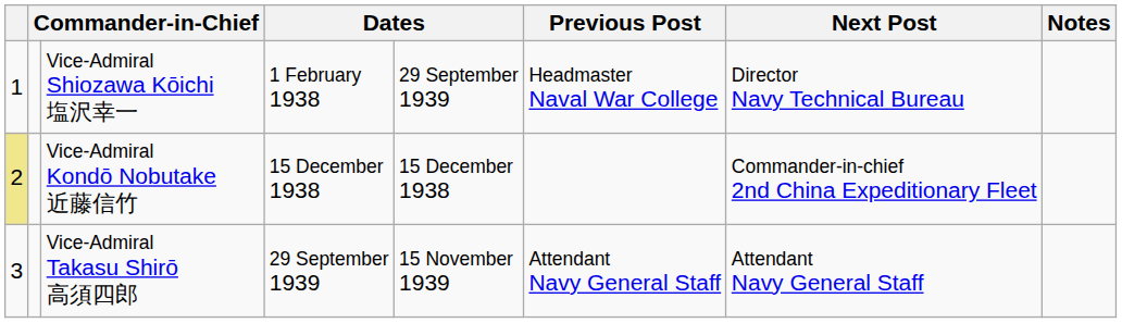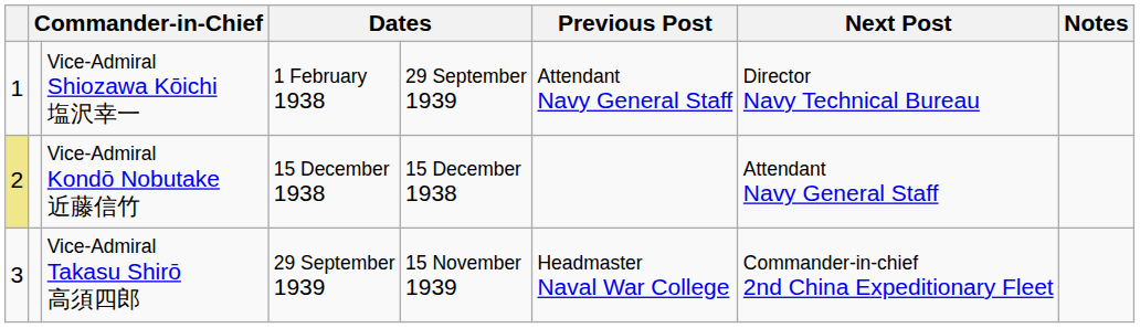 <table class=wikitable>
 <tr>
 <th></th>
 <th colspan="2">Commander-in-Chief</th>
 <th colspan="2">Dates</th>
 <th>Previous Post</th>
 <th>Next Post</th>
 <th>Notes</th>
 </tr>
 <tr>
 <td>1</td>
 <td></td>
 <td><small>Vice-Admiral</small><br><a href='#'>Shiozawa Kōichi</a><br>塩沢幸一</td>
 <td><small>1 February</small><br>1938</td>
 <td><small>29 September</small><br>1939</td>
-<td><small>Headmaster</small><br><a href='#'>Naval War College</a></td>
+<td><small>Attendant</small><br><a href='#'>Navy General Staff</a></td>
 <td><small>Director</small><br><a href='#'>Navy Technical Bureau</a></td>
 <td></td>
 </tr>
 <tr>
 <td style="background: khaki;">2</td>
 <td></td>
 <td><small>Vice-Admiral</small><br><a href='#'>Kondō Nobutake</a><br>近藤信竹</td>
 <td><small>15 December</small><br>1938</td>
 <td><small>15 December</small><br>1938</td>
 <td></td>
-<td><small>Commander-in-chief</small><br><a href='#'>2nd China Expeditionary Fleet</a></td>
+<td><small>Attendant</small><br><a href='#'>Navy General Staff</a></td>
 <td></td>
 </tr>
 <tr>
 <td>3</td>
 <td></td>
 <td><small>Vice-Admiral</small><br><a href='#'>Takasu Shirō</a><br>高須四郎</td>
 <td><small>29 September</small><br>1939</td>
 <td><small>15 November<br></small>1939</td>
-<td><small>Attendant</small><br><a href='#'>Navy General Staff</a></td>
-<td><small>Attendant</small><br><a href='#'>Navy General Staff</a></td>
+<td><small>Headmaster</small><br><a href='#'>Naval War College</a></td>
+<td><small>Commander-in-chief</small><br><a href='#'>2nd China Expeditionary Fleet</a></td>
 <td></td>
 </tr>
 </table>
